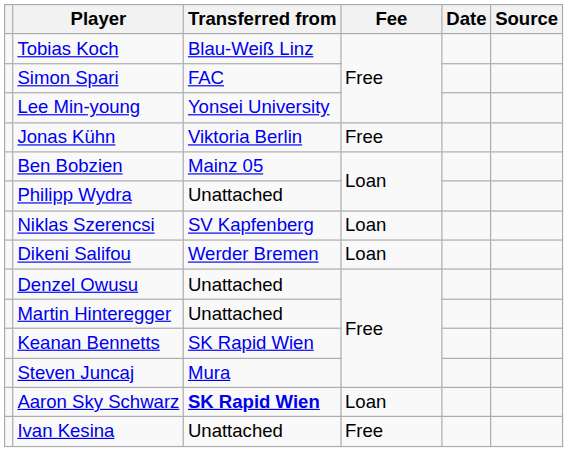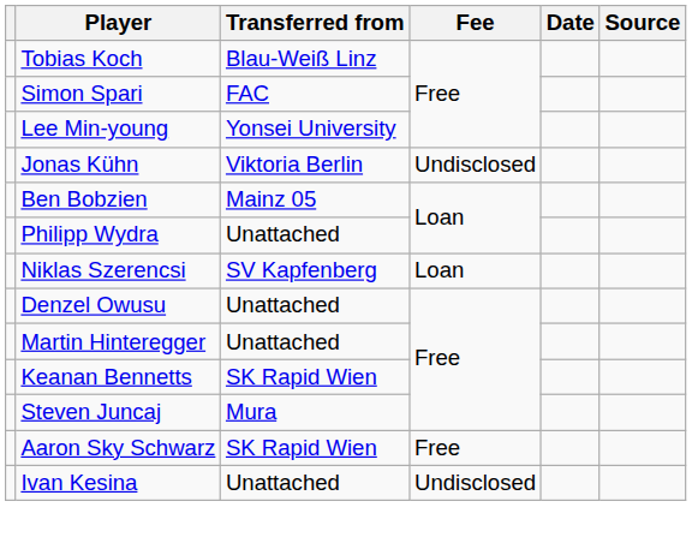 <table class="wikitable plainrowheaders sortable">
 <tr>
 <th></th>
 <th scope="col">Player</th>
 <th>Transferred from</th>
 <th style="width: 80px;">Fee</th>
 <th scope="col">Date</th>
 <th scope="col">Source</th>
 </tr>
 <tr>
 <td align="center"></td>
 <td> <a href='#'>Tobias Koch</a></td>
 <td> <a href='#'>Blau-Weiß Linz</a></td>
 <td rowspan="3">Free</td>
 <td></td>
 <td></td>
 </tr>
 <tr>
 <td align="center"></td>
 <td> <a href='#'>Simon Spari</a></td>
 <td> <a href='#'>FAC</a></td>
 <td></td>
 <td></td>
 </tr>
 <tr>
 <td align="center"></td>
 <td> <a href='#'>Lee Min-young</a></td>
 <td> <a href='#'>Yonsei University</a></td>
 <td></td>
 <td></td>
 </tr>
 <tr>
 <td align="center"></td>
 <td> <a href='#'>Jonas Kühn</a></td>
 <td> <a href='#'>Viktoria Berlin</a></td>
-<td>Free</td>
+<td>Undisclosed</td>
 <td></td>
 <td></td>
 </tr>
 <tr>
 <td align="center"></td>
 <td> <a href='#'>Ben Bobzien</a></td>
 <td> <a href='#'>Mainz 05</a></td>
 <td rowspan="2">Loan</td>
 <td></td>
 <td></td>
 </tr>
 <tr>
 <td align="center"></td>
 <td> <a href='#'>Philipp Wydra</a></td>
 <td>Unattached</td>
 <td></td>
 <td></td>
 </tr>
 <tr>
 <td align="center"></td>
 <td> <a href='#'>Niklas Szerencsi</a></td>
 <td> <a href='#'>SV Kapfenberg</a></td>
-<td>Loan</td>
-<td></td>
-<td></td>
-</tr>
-<tr>
-<td align="center"></td>
-<td> <a href='#'>Dikeni Salifou</a></td>
-<td> <a href='#'>Werder Bremen</a></td>
 <td>Loan</td>
 <td></td>
 <td></td>
 </tr>
 <tr>
 <td align="center"></td>
 <td> <a href='#'>Denzel Owusu</a></td>
 <td>Unattached</td>
 <td rowspan="4">Free</td>
 <td></td>
 <td></td>
 </tr>
 <tr>
 <td align="center"></td>
 <td> <a href='#'>Martin Hinteregger</a></td>
 <td>Unattached</td>
 <td></td>
 <td></td>
 </tr>
 <tr>
 <td align="center"></td>
 <td> <a href='#'>Keanan Bennetts</a></td>
 <td> <a href='#'>SK Rapid Wien</a></td>
 <td></td>
 <td></td>
 </tr>
 <tr>
 <td align="center"></td>
 <td> <a href='#'>Steven Juncaj</a></td>
 <td> <a href='#'>Mura</a></td>
 <td></td>
 <td></td>
 </tr>
 <tr>
 <td align="center"></td>
 <td> <a href='#'>Aaron Sky Schwarz</a></td>
-<td><strong> <a href='#'>SK Rapid Wien</a></strong></td>
-<td>Loan</td>
+<td> <a href='#'>SK Rapid Wien</a></td>
+<td>Free</td>
 <td></td>
 <td></td>
 </tr>
 <tr>
 <td align="center"></td>
 <td> <a href='#'>Ivan Kesina</a></td>
 <td>Unattached</td>
-<td>Free</td>
+<td>Undisclosed</td>
 <td></td>
 </tr>
 </table>
